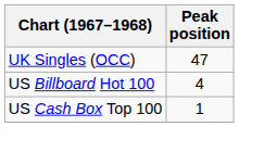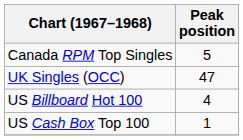 <table class="wikitable sortable">
 <tr>
 <th>Chart (1967–1968)</th>
 <th>Peak<br>position</th>
+</tr>
+<tr>
+<td>Canada <em><a href='#'>RPM</a></em> Top Singles</td>
+<td style="text-align:center;">5</td>
 </tr>
 <tr>
 <td><a href='#'>UK Singles</a> (<a href='#'>OCC</a>)</td>
 <td style="text-align:center;">47</td>
 </tr>
 <tr>
 <td>US <em><a href='#'>Billboard</a></em> <a href='#'>Hot 100</a></td>
 <td style="text-align:center;">4</td>
 </tr>
 <tr>
 <td>US <a href='#'><em>Cash Box</em></a> Top 100</td>
 <td align="center">1</td>
 </tr>
 <tr>
 </tr>
 </table>
